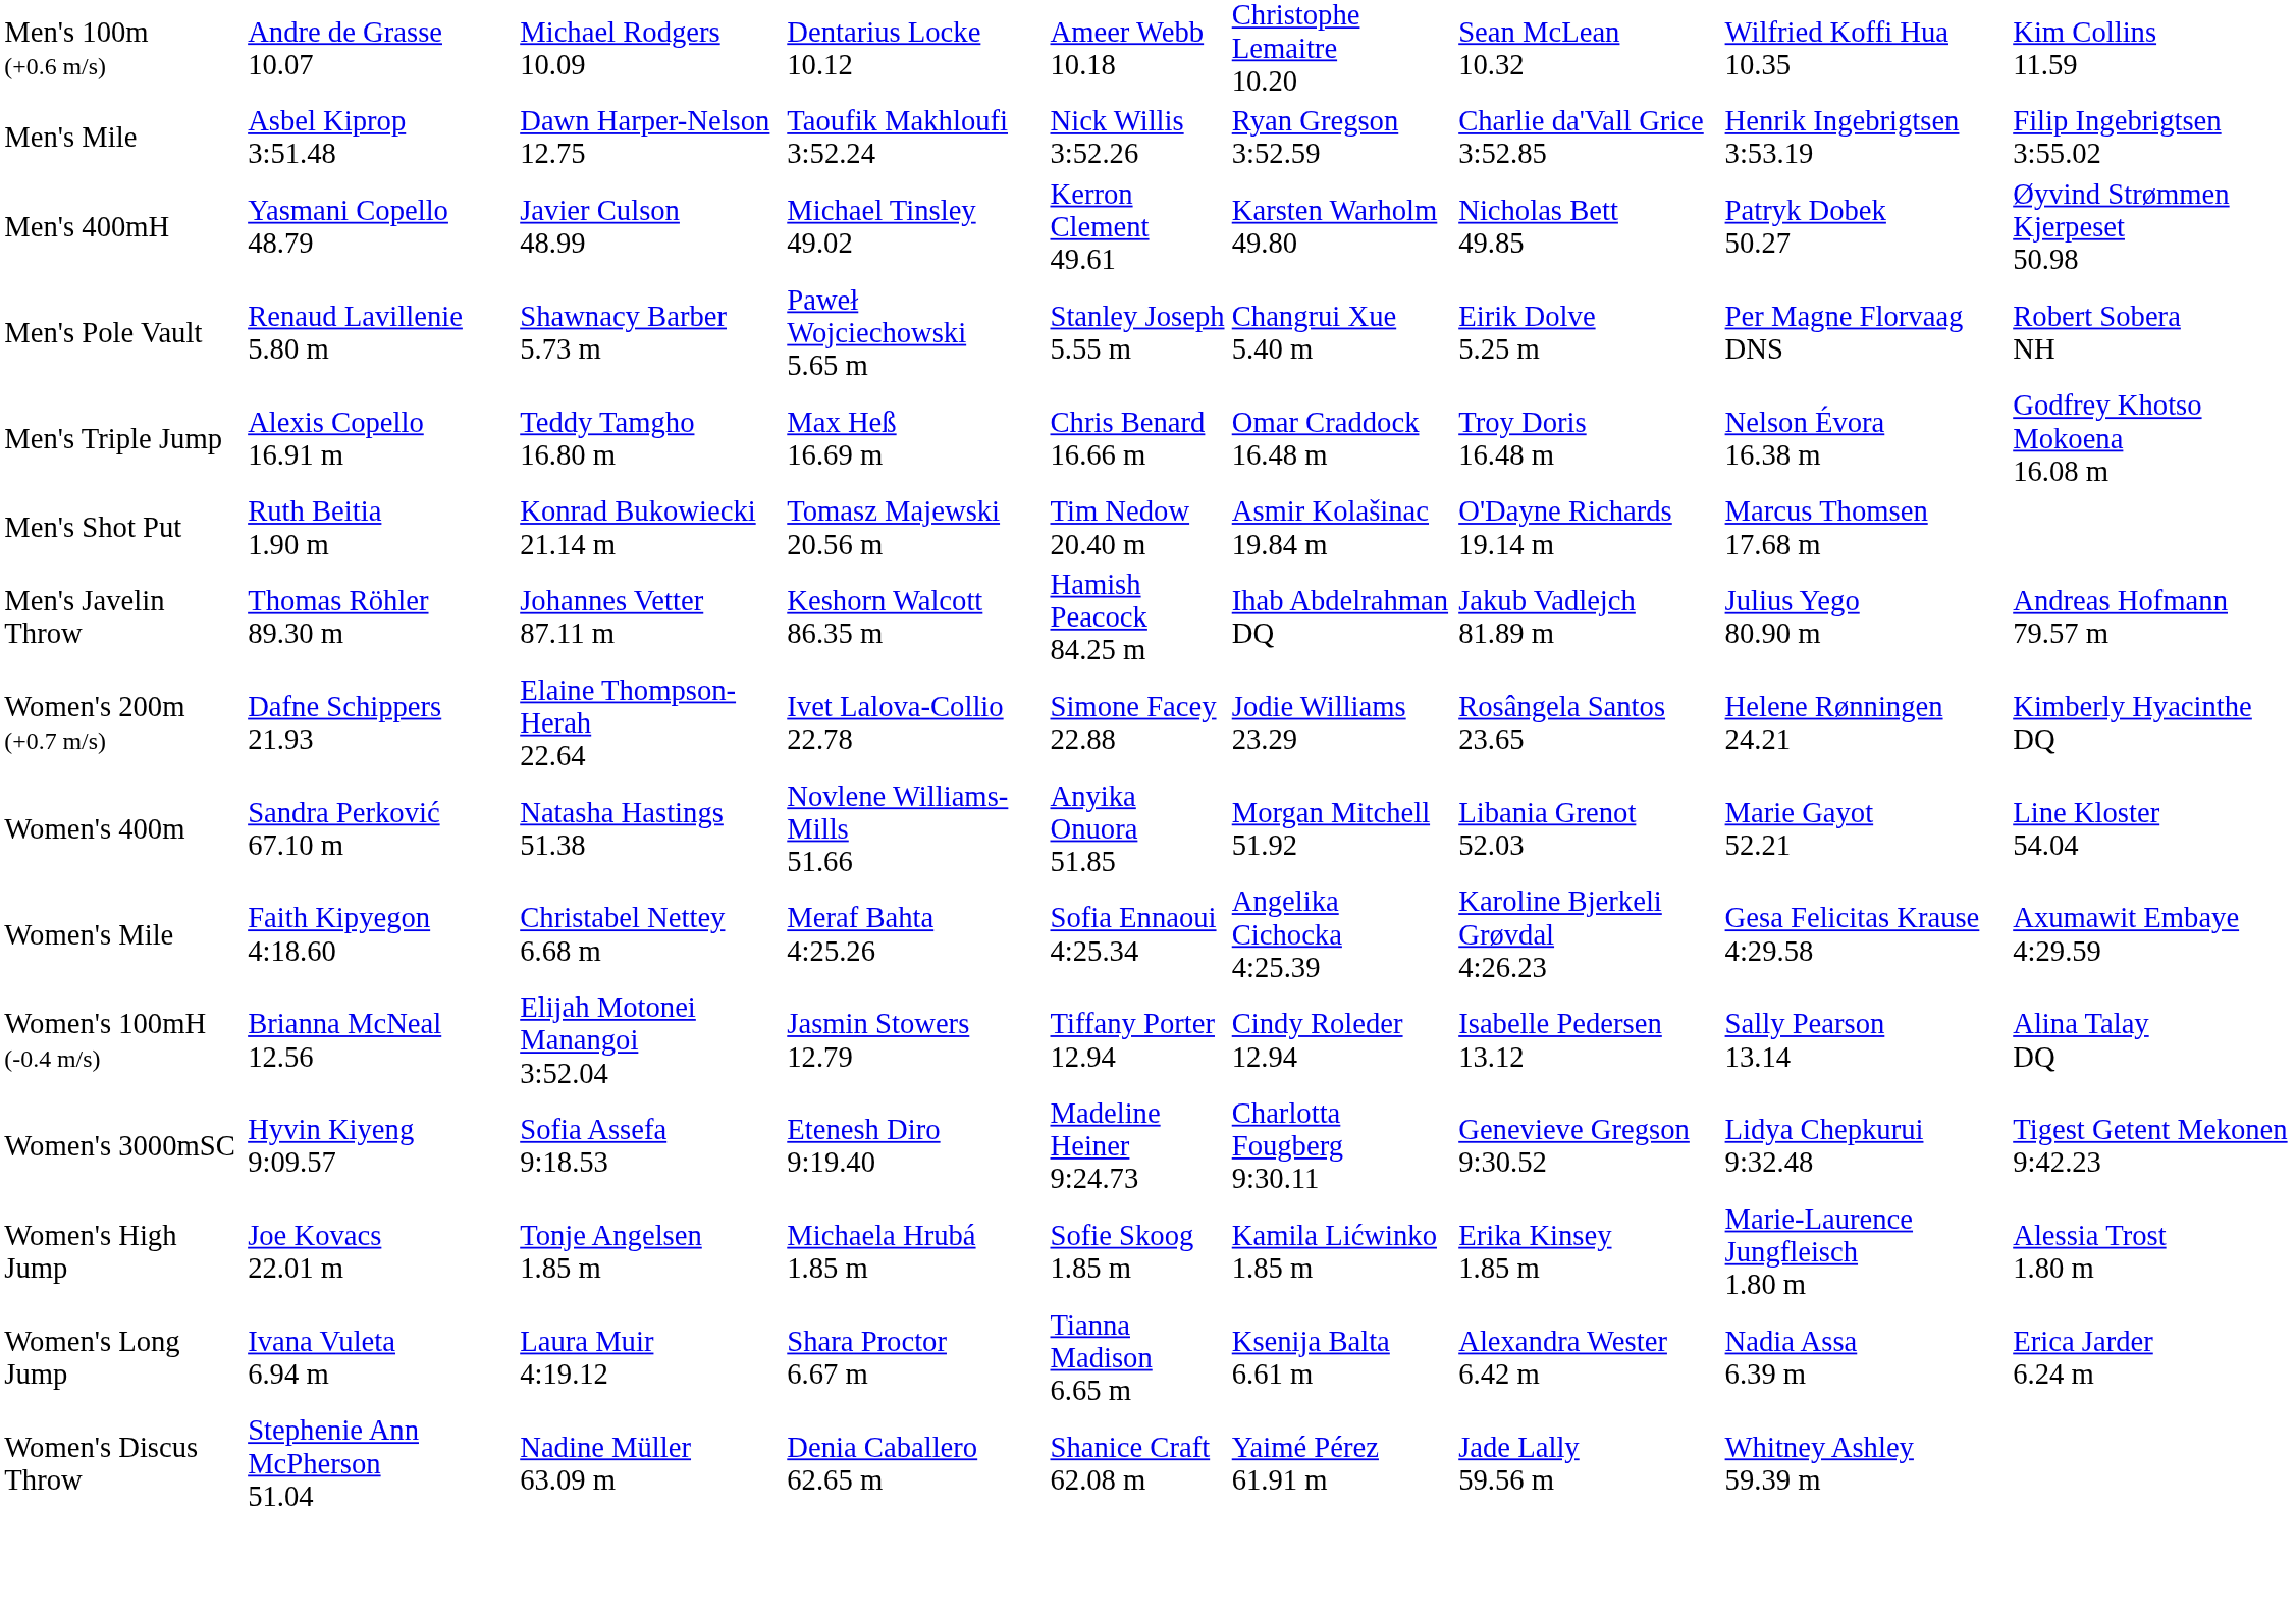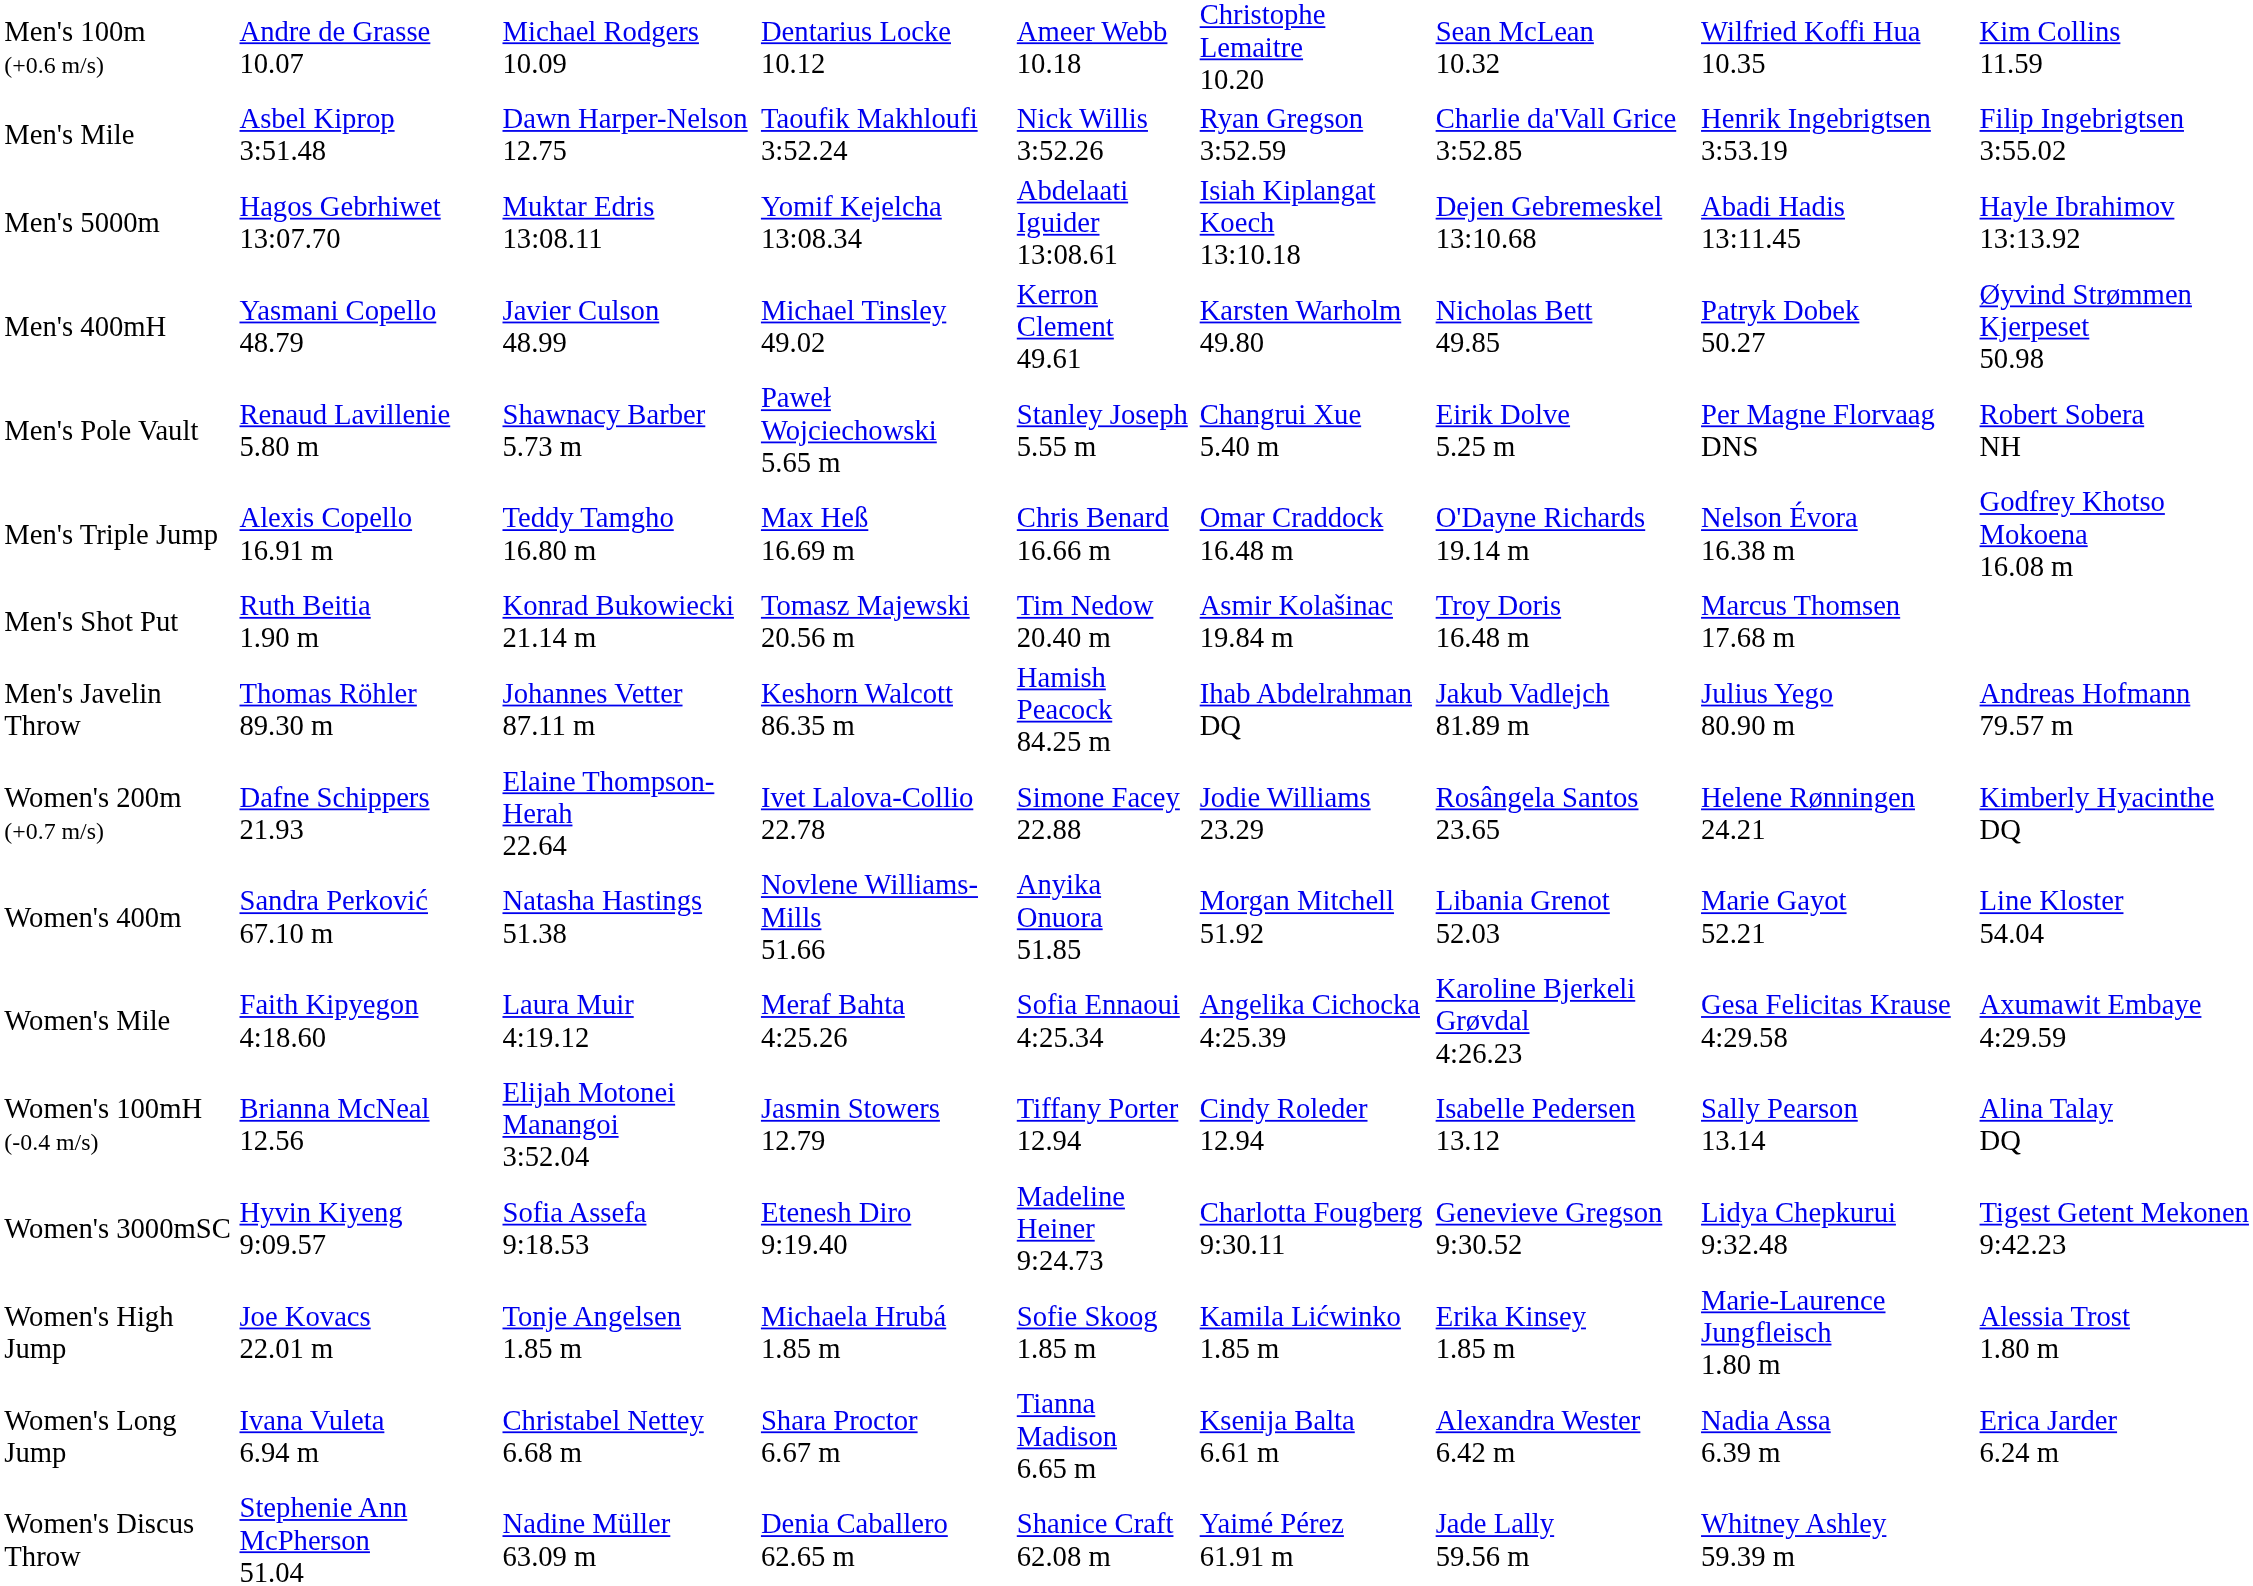 <table>
 <tr>
 <td>Men's 100m<br><small>(+0.6 m/s)</small></td>
 <td><a href='#'>Andre de Grasse</a><br>  10.07</td>
 <td><a href='#'>Michael Rodgers</a><br>  10.09</td>
 <td><a href='#'>Dentarius Locke</a><br>  10.12</td>
 <td><a href='#'>Ameer Webb</a><br>  10.18</td>
 <td><a href='#'>Christophe Lemaitre</a><br>  10.20</td>
 <td><a href='#'>Sean McLean</a><br>  10.32</td>
 <td><a href='#'>Wilfried Koffi Hua</a><br>  10.35</td>
 <td><a href='#'>Kim Collins</a><br>  11.59</td>
 </tr>
 <tr>
 <td>Men's Mile</td>
 <td><a href='#'>Asbel Kiprop</a><br>  3:51.48</td>
 <td><a href='#'>Dawn Harper-Nelson</a><br>  12.75</td>
 <td><a href='#'>Taoufik Makhloufi</a><br>  3:52.24</td>
 <td><a href='#'>Nick Willis</a><br>  3:52.26</td>
 <td><a href='#'>Ryan Gregson</a><br>  3:52.59</td>
 <td><a href='#'>Charlie da'Vall Grice</a><br>  3:52.85</td>
 <td><a href='#'>Henrik Ingebrigtsen</a><br>  3:53.19</td>
 <td><a href='#'>Filip Ingebrigtsen</a><br>  3:55.02</td>
+</tr>
+<tr>
+<td>Men's 5000m</td>
+<td><a href='#'>Hagos Gebrhiwet</a><br>  13:07.70</td>
+<td><a href='#'>Muktar Edris</a><br>  13:08.11</td>
+<td><a href='#'>Yomif Kejelcha</a><br>  13:08.34</td>
+<td><a href='#'>Abdelaati Iguider</a><br>  13:08.61</td>
+<td><a href='#'>Isiah Kiplangat Koech</a><br>  13:10.18</td>
+<td><a href='#'>Dejen Gebremeskel</a><br>  13:10.68</td>
+<td><a href='#'>Abadi Hadis</a><br>  13:11.45</td>
+<td><a href='#'>Hayle Ibrahimov</a><br>  13:13.92</td>
 </tr>
 <tr>
 <td>Men's 400mH</td>
 <td><a href='#'>Yasmani Copello</a><br>  48.79</td>
 <td><a href='#'>Javier Culson</a><br>  48.99</td>
 <td><a href='#'>Michael Tinsley</a><br>  49.02</td>
 <td><a href='#'>Kerron Clement</a><br>  49.61</td>
 <td><a href='#'>Karsten Warholm</a><br>  49.80</td>
 <td><a href='#'>Nicholas Bett</a><br>  49.85</td>
 <td><a href='#'>Patryk Dobek</a><br>  50.27</td>
 <td><a href='#'>Øyvind Strømmen Kjerpeset</a><br>  50.98</td>
 </tr>
 <tr>
 <td>Men's Pole Vault</td>
 <td><a href='#'>Renaud Lavillenie</a><br>  5.80 m</td>
 <td><a href='#'>Shawnacy Barber</a><br>  5.73 m</td>
 <td><a href='#'>Paweł Wojciechowski</a><br>  5.65 m</td>
 <td><a href='#'>Stanley Joseph</a><br>  5.55 m</td>
 <td><a href='#'>Changrui Xue</a><br>  5.40 m</td>
 <td><a href='#'>Eirik Dolve</a><br>  5.25 m</td>
 <td><a href='#'>Per Magne Florvaag</a><br>  DNS</td>
 <td><a href='#'>Robert Sobera</a><br>  NH</td>
 </tr>
 <tr>
 <td>Men's Triple Jump</td>
 <td><a href='#'>Alexis Copello</a><br>  16.91 m</td>
 <td><a href='#'>Teddy Tamgho</a><br>  16.80 m</td>
 <td><a href='#'>Max Heß</a><br>  16.69 m</td>
 <td><a href='#'>Chris Benard</a><br>  16.66 m</td>
 <td><a href='#'>Omar Craddock</a><br>  16.48 m</td>
-<td><a href='#'>Troy Doris</a><br>  16.48 m</td>
+<td><a href='#'>O'Dayne Richards</a><br>  19.14 m</td>
 <td><a href='#'>Nelson Évora</a><br>  16.38 m</td>
 <td><a href='#'>Godfrey Khotso Mokoena</a><br>  16.08 m</td>
 </tr>
 <tr>
 <td>Men's Shot Put</td>
 <td><a href='#'>Ruth Beitia</a><br>  1.90 m</td>
 <td><a href='#'>Konrad Bukowiecki</a><br>  21.14 m</td>
 <td><a href='#'>Tomasz Majewski</a><br>  20.56 m</td>
 <td><a href='#'>Tim Nedow</a><br>  20.40 m</td>
 <td><a href='#'>Asmir Kolašinac</a><br>  19.84 m</td>
-<td><a href='#'>O'Dayne Richards</a><br>  19.14 m</td>
+<td><a href='#'>Troy Doris</a><br>  16.48 m</td>
 <td><a href='#'>Marcus Thomsen</a><br>  17.68 m</td>
 </tr>
 <tr>
 <td>Men's Javelin Throw</td>
 <td><a href='#'>Thomas Röhler</a><br>  89.30 m</td>
 <td><a href='#'>Johannes Vetter</a><br>  87.11 m</td>
 <td><a href='#'>Keshorn Walcott</a><br>  86.35 m</td>
 <td><a href='#'>Hamish Peacock</a><br>  84.25 m</td>
 <td><a href='#'>Ihab Abdelrahman</a><br>  DQ</td>
 <td><a href='#'>Jakub Vadlejch</a><br>  81.89 m</td>
 <td><a href='#'>Julius Yego</a><br>  80.90 m</td>
 <td><a href='#'>Andreas Hofmann</a><br>  79.57 m</td>
 </tr>
 <tr>
 <td>Women's 200m<br><small>(+0.7 m/s)</small></td>
 <td><a href='#'>Dafne Schippers</a><br>  21.93</td>
 <td><a href='#'>Elaine Thompson-Herah</a><br>  22.64</td>
 <td><a href='#'>Ivet Lalova-Collio</a><br>  22.78</td>
 <td><a href='#'>Simone Facey</a><br>  22.88</td>
 <td><a href='#'>Jodie Williams</a><br>  23.29</td>
 <td><a href='#'>Rosângela Santos</a><br>  23.65</td>
 <td><a href='#'>Helene Rønningen</a><br>  24.21</td>
 <td><a href='#'>Kimberly Hyacinthe</a><br>  DQ</td>
 </tr>
 <tr>
 <td>Women's 400m</td>
 <td><a href='#'>Sandra Perković</a><br>  67.10 m</td>
 <td><a href='#'>Natasha Hastings</a><br>  51.38</td>
 <td><a href='#'>Novlene Williams-Mills</a><br>  51.66</td>
 <td><a href='#'>Anyika Onuora</a><br>  51.85</td>
 <td><a href='#'>Morgan Mitchell</a><br>  51.92</td>
 <td><a href='#'>Libania Grenot</a><br>  52.03</td>
 <td><a href='#'>Marie Gayot</a><br>  52.21</td>
 <td><a href='#'>Line Kloster</a><br>  54.04</td>
 </tr>
 <tr>
 <td>Women's Mile</td>
 <td><a href='#'>Faith Kipyegon</a><br>  4:18.60</td>
-<td><a href='#'>Christabel Nettey</a><br>  6.68 m</td>
+<td><a href='#'>Laura Muir</a><br>  4:19.12</td>
 <td><a href='#'>Meraf Bahta</a><br>  4:25.26</td>
 <td><a href='#'>Sofia Ennaoui</a><br>  4:25.34</td>
 <td><a href='#'>Angelika Cichocka</a><br>  4:25.39</td>
 <td><a href='#'>Karoline Bjerkeli Grøvdal</a><br>  4:26.23</td>
 <td><a href='#'>Gesa Felicitas Krause</a><br>  4:29.58</td>
 <td><a href='#'>Axumawit Embaye</a><br>  4:29.59</td>
 </tr>
 <tr>
 <td>Women's 100mH<br><small>(-0.4 m/s)</small></td>
 <td><a href='#'>Brianna McNeal</a><br>  12.56</td>
 <td><a href='#'>Elijah Motonei Manangoi</a><br>  3:52.04</td>
 <td><a href='#'>Jasmin Stowers</a><br>  12.79</td>
 <td><a href='#'>Tiffany Porter</a><br>  12.94</td>
 <td><a href='#'>Cindy Roleder</a><br>  12.94</td>
 <td><a href='#'>Isabelle Pedersen</a><br>  13.12</td>
 <td><a href='#'>Sally Pearson</a><br>  13.14</td>
 <td><a href='#'>Alina Talay</a><br>  DQ</td>
 </tr>
 <tr>
 <td>Women's 3000mSC</td>
 <td><a href='#'>Hyvin Kiyeng</a><br>  9:09.57</td>
 <td><a href='#'>Sofia Assefa</a><br>  9:18.53</td>
 <td><a href='#'>Etenesh Diro</a><br>  9:19.40</td>
 <td><a href='#'>Madeline Heiner</a><br>  9:24.73</td>
 <td><a href='#'>Charlotta Fougberg</a><br>  9:30.11</td>
 <td><a href='#'>Genevieve Gregson</a><br>  9:30.52</td>
 <td><a href='#'>Lidya Chepkurui</a><br>  9:32.48</td>
 <td><a href='#'>Tigest Getent Mekonen</a><br>  9:42.23</td>
 </tr>
 <tr>
 <td>Women's High Jump</td>
 <td><a href='#'>Joe Kovacs</a><br>  22.01 m</td>
 <td><a href='#'>Tonje Angelsen</a><br>  1.85 m</td>
 <td><a href='#'>Michaela Hrubá</a><br>  1.85 m</td>
 <td><a href='#'>Sofie Skoog</a><br>  1.85 m</td>
 <td><a href='#'>Kamila Lićwinko</a><br>  1.85 m</td>
 <td><a href='#'>Erika Kinsey</a><br>  1.85 m</td>
 <td><a href='#'>Marie-Laurence Jungfleisch</a><br>  1.80 m</td>
 <td><a href='#'>Alessia Trost</a><br>  1.80 m</td>
 </tr>
 <tr>
 <td>Women's Long Jump</td>
 <td><a href='#'>Ivana Vuleta</a><br>  6.94 m</td>
-<td><a href='#'>Laura Muir</a><br>  4:19.12</td>
+<td><a href='#'>Christabel Nettey</a><br>  6.68 m</td>
 <td><a href='#'>Shara Proctor</a><br>  6.67 m</td>
 <td><a href='#'>Tianna Madison</a><br>  6.65 m</td>
 <td><a href='#'>Ksenija Balta</a><br>  6.61 m</td>
 <td><a href='#'>Alexandra Wester</a><br>  6.42 m</td>
 <td><a href='#'>Nadia Assa</a><br>  6.39 m</td>
 <td><a href='#'>Erica Jarder</a><br>  6.24 m</td>
 </tr>
 <tr>
 <td>Women's Discus Throw</td>
 <td><a href='#'>Stephenie Ann McPherson</a><br>  51.04</td>
 <td><a href='#'>Nadine Müller</a><br>  63.09 m</td>
 <td><a href='#'>Denia Caballero</a><br>  62.65 m</td>
 <td><a href='#'>Shanice Craft</a><br>  62.08 m</td>
 <td><a href='#'>Yaimé Pérez</a><br>  61.91 m</td>
 <td><a href='#'>Jade Lally</a><br>  59.56 m</td>
 <td><a href='#'>Whitney Ashley</a><br>  59.39 m</td>
 </tr>
 </table>
